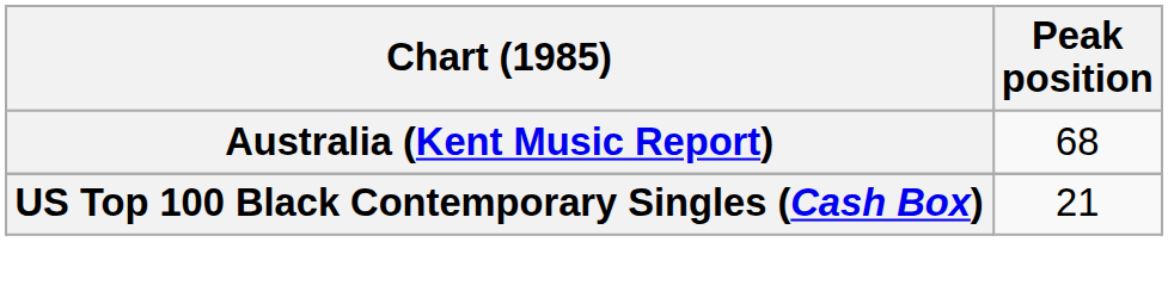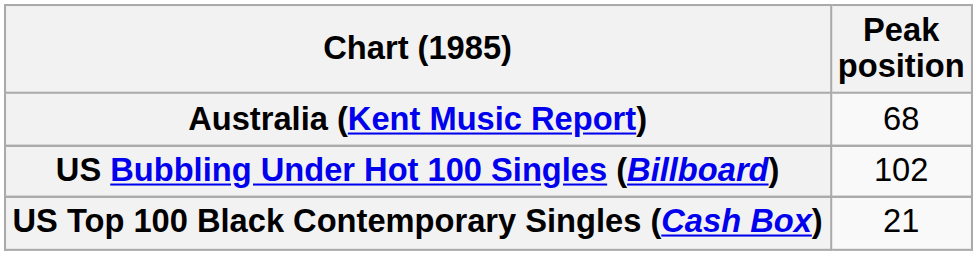 <table class="wikitable sortable plainrowheaders" style="text-align:center">
 <tr>
 <th scope="col">Chart (1985)</th>
 <th scope="col">Peak<br>position</th>
 </tr>
 <tr>
 <th scope="row">Australia (<a href='#'>Kent Music Report</a>)</th>
 <td>68</td>
 </tr>
 <tr>
 </tr>
 <tr>
 </tr>
 <tr>
 </tr>
 <tr>
+<th scope="row">US <a href='#'>Bubbling Under Hot 100 Singles</a> (<em><a href='#'>Billboard</a></em>)</th>
+<td>102</td>
+</tr>
+<tr>
 </tr>
 <tr>
 </tr>
 <tr>
 </tr>
 <tr>
 <th scope="row">US Top 100 Black Contemporary Singles (<em><a href='#'>Cash Box</a></em>)</th>
 <td>21</td>
 </tr>
 </table>
